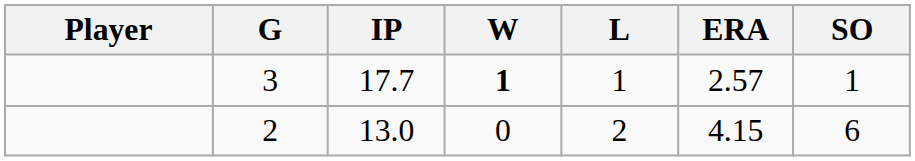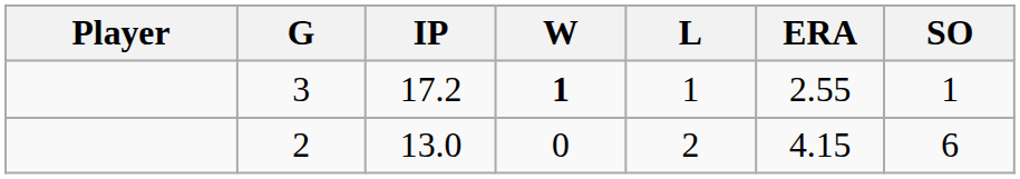 <table class="wikitable sortable">
 <tr>
 <th bgcolor="#DDDDFF" width="16%">Player</th>
 <th bgcolor="#DDDDFF" width="9%">G</th>
 <th bgcolor="#DDDDFF" width="9%">IP</th>
 <th bgcolor="#DDDDFF" width="9%">W</th>
 <th bgcolor="#DDDDFF" width="9%">L</th>
 <th bgcolor="#DDDDFF" width="9%">ERA</th>
 <th bgcolor="#DDDDFF" width="9%">SO</th>
 </tr>
 <tr align="center">
 <td></td>
 <td>3</td>
-<td>17.7</td>
+<td>17.2</td>
 <td><strong>1</strong></td>
 <td>1</td>
-<td>2.57</td>
+<td>2.55</td>
 <td>1</td>
 </tr>
 <tr align="center">
 <td></td>
 <td>2</td>
 <td>13.0</td>
 <td>0</td>
 <td>2</td>
 <td>4.15</td>
 <td>6</td>
 </tr>
 </table>
